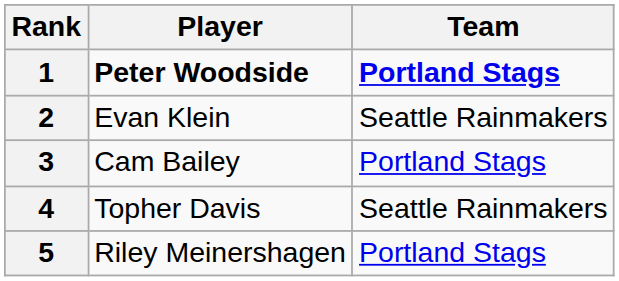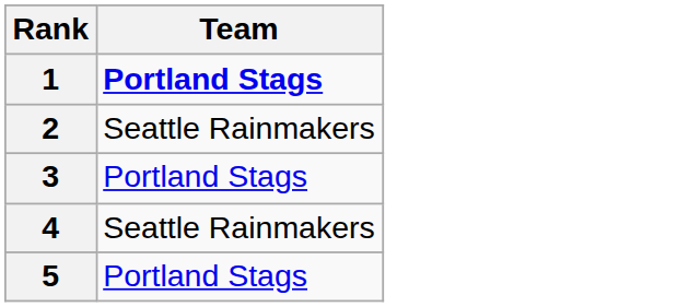 <table class="wikitable sortable">
 <tr>
 <th>Rank</th>
-<th>Player</th>
 <th>Team</th>
 </tr>
 <tr>
 <th>1</th>
-<td data-sort-value="Woodside, Peter"><strong>Peter Woodside</strong></td>
 <td><strong><a href='#'>Portland Stags</a></strong></td>
 </tr>
 <tr>
 <th>2</th>
-<td data-sort-value="Klein, Evan">Evan Klein</td>
 <td>Seattle Rainmakers</td>
 </tr>
 <tr>
 <th>3</th>
-<td data-sort-value="Bailey, Cam">Cam Bailey</td>
 <td><a href='#'>Portland Stags</a></td>
 </tr>
 <tr>
 <th>4</th>
-<td data-sort-value="Davis, Topher">Topher Davis</td>
 <td>Seattle Rainmakers</td>
 </tr>
 <tr>
 <th>5</th>
-<td data-sort-value="Meinershagen, Riley">Riley Meinershagen</td>
 <td><a href='#'>Portland Stags</a></td>
 </tr>
 </table>
